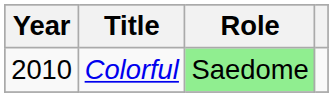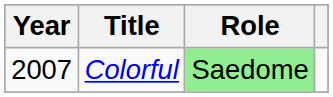 <table class="wikitable">
 <tr>
 <th>Year</th>
 <th>Title</th>
 <th>Role</th>
 <th></th>
 </tr>
 <tr>
-<td>2010</td>
+<td>2007</td>
 <td><em><a href='#'>Colorful</a></em></td>
 <td style="background: lightgreen;">Saedome</td>
 <td></td>
 </tr>
 </table>
